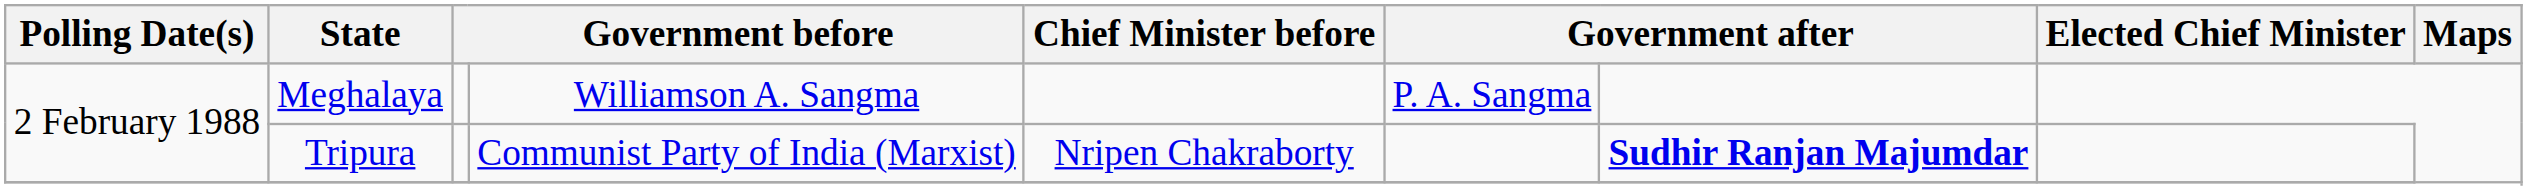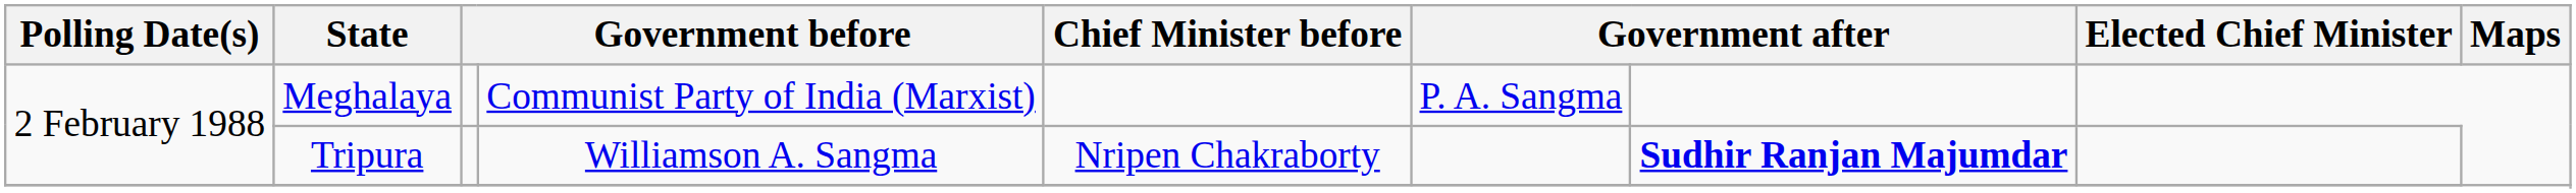 <table class="wikitable sortable">
 <tr>
 <th>Polling Date(s)</th>
 <th>State</th>
 <th colspan="2">Government before</th>
 <th>Chief Minister before</th>
 <th colspan="2">Government after</th>
 <th>Elected Chief Minister</th>
 <th>Maps</th>
 </tr>
 <tr style="text-align:center;">
 <td rowspan="2">2 February 1988</td>
 <td><a href='#'>Meghalaya</a></td>
 <td></td>
-<td><a href='#'>Williamson A. Sangma</a></td>
+<td align="left"><a href='#'>Communist Party of India (Marxist)</a></td>
 <td></td>
 <td><a href='#'>P. A. Sangma</a></td>
 <td></td>
 </tr>
 <tr style="text-align:center;">
 <td><a href='#'>Tripura</a></td>
 <td></td>
-<td align="left"><a href='#'>Communist Party of India (Marxist)</a></td>
+<td><a href='#'>Williamson A. Sangma</a></td>
 <td><a href='#'>Nripen Chakraborty</a></td>
 <td></td>
 <td><strong><a href='#'>Sudhir Ranjan Majumdar</a></strong></td>
 <td></td>
 </tr>
 <tr>
 </tr>
 </table>
